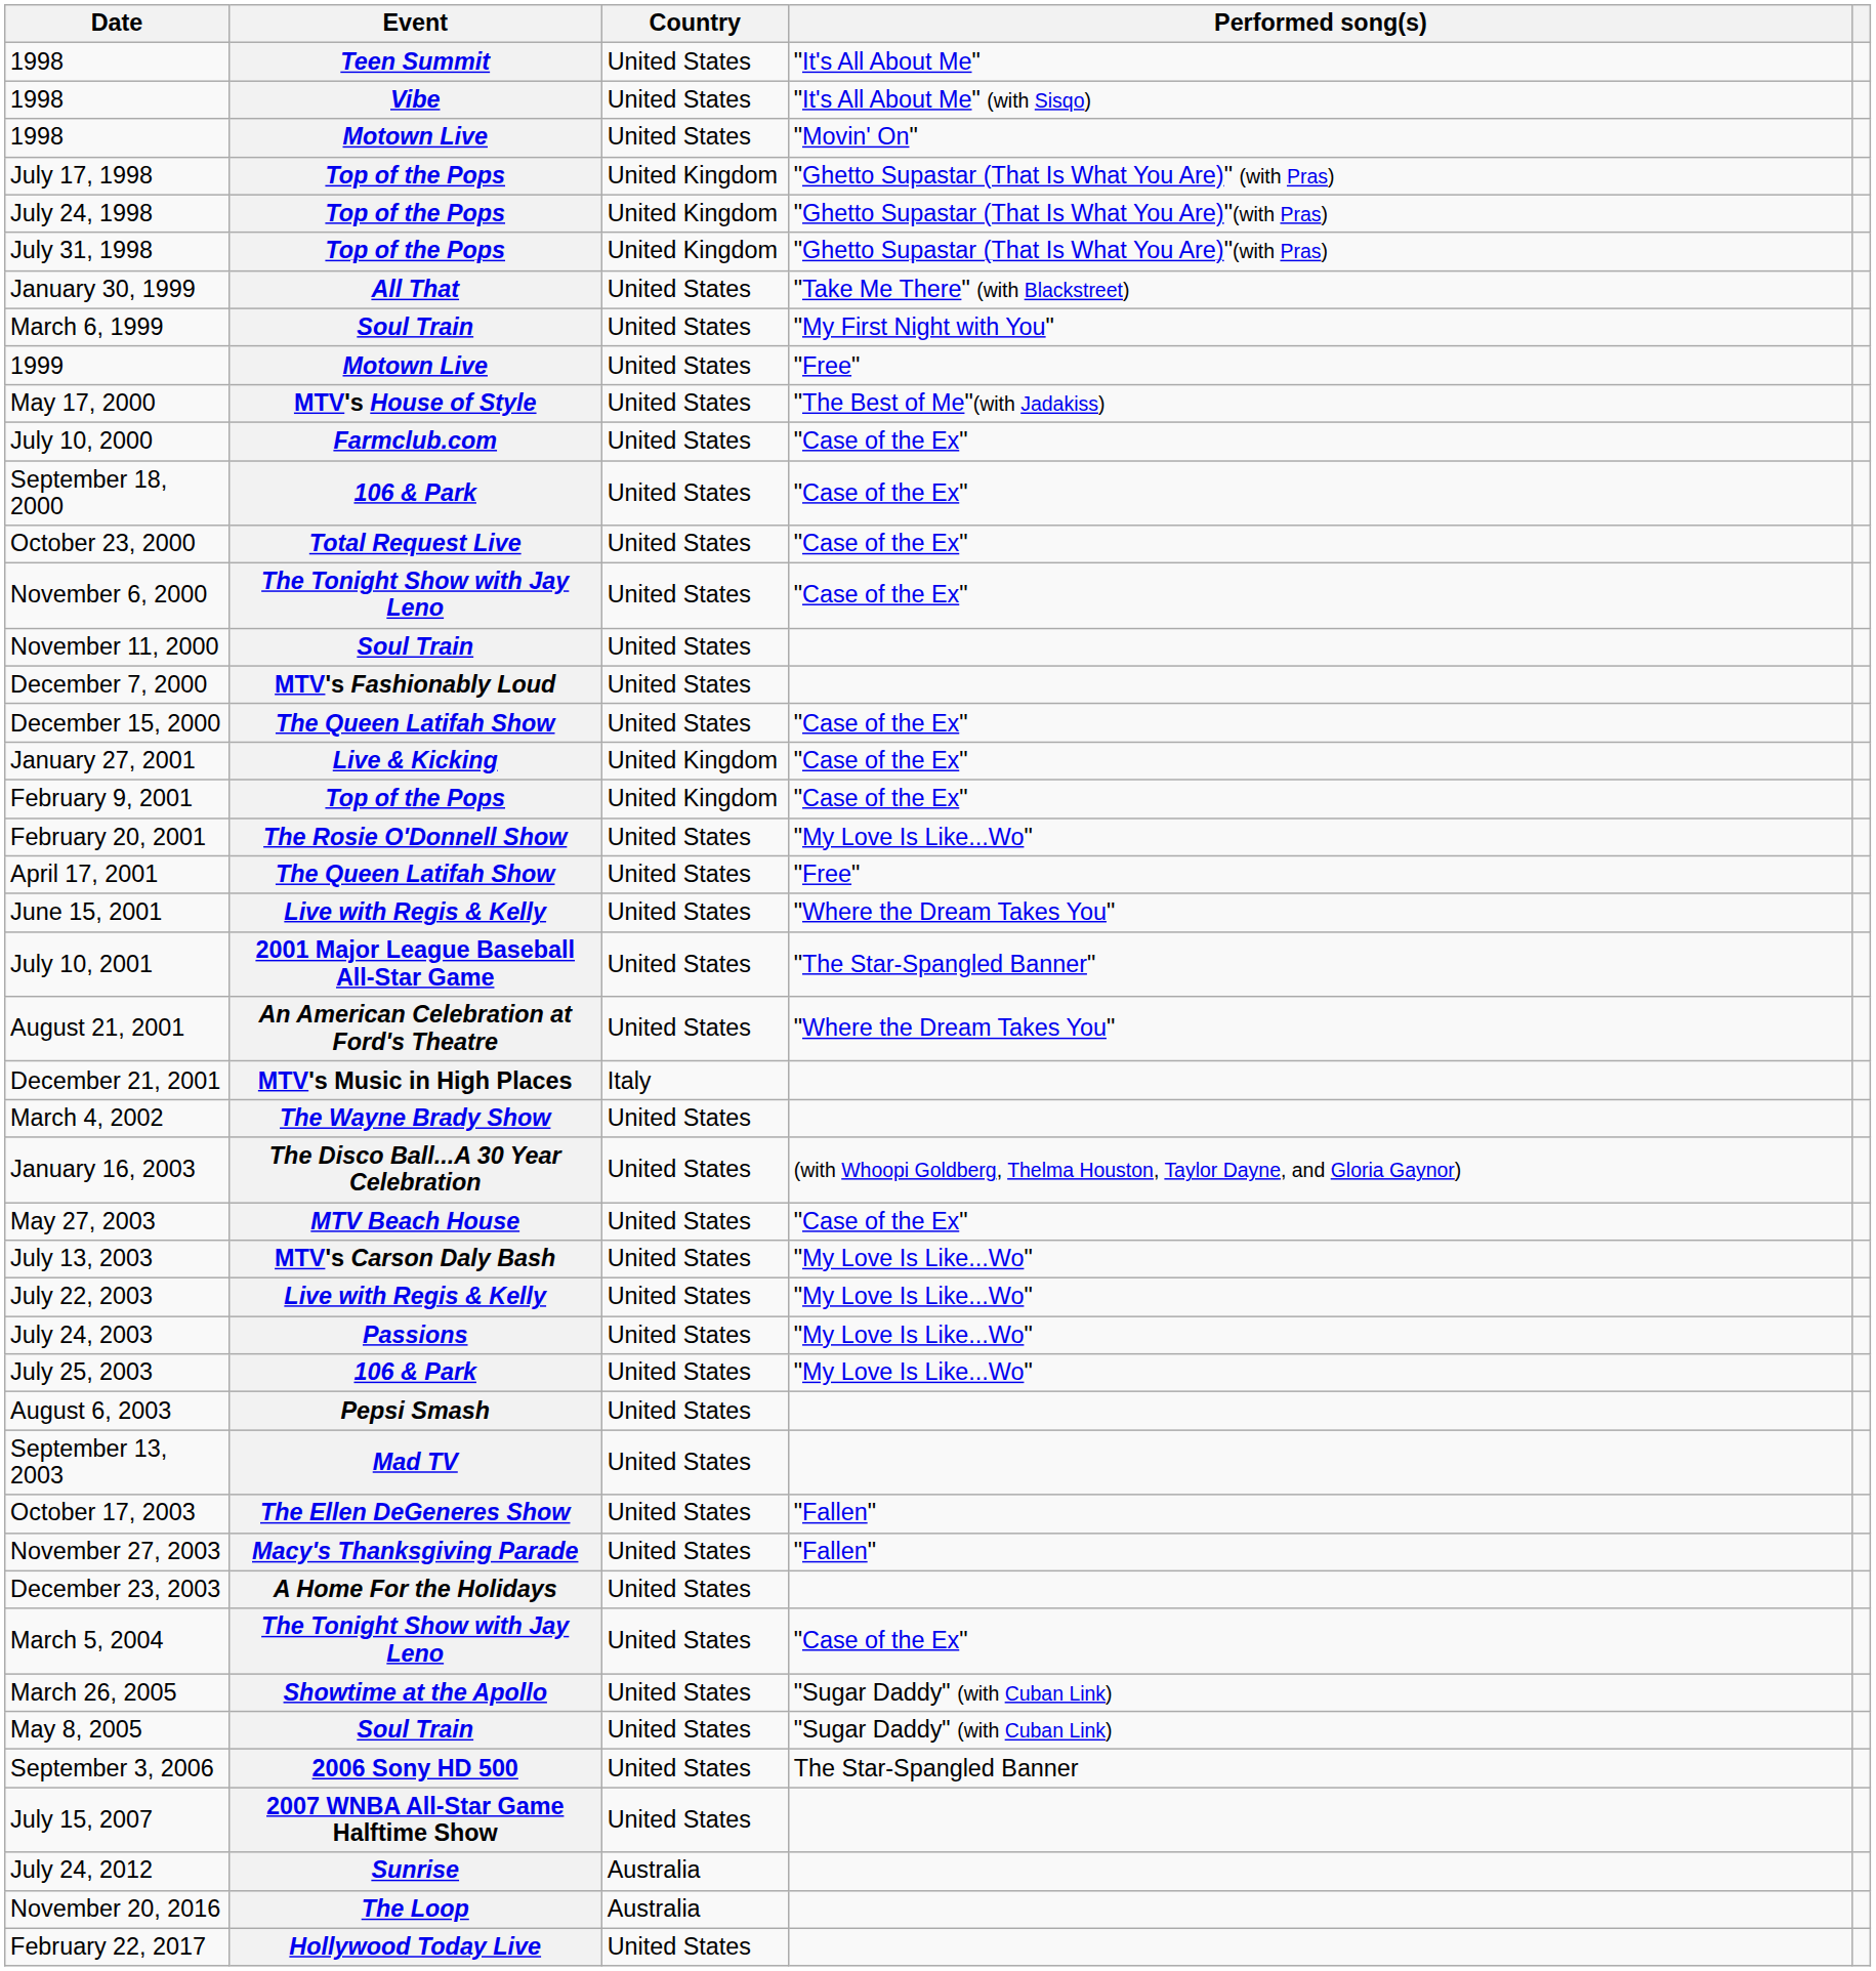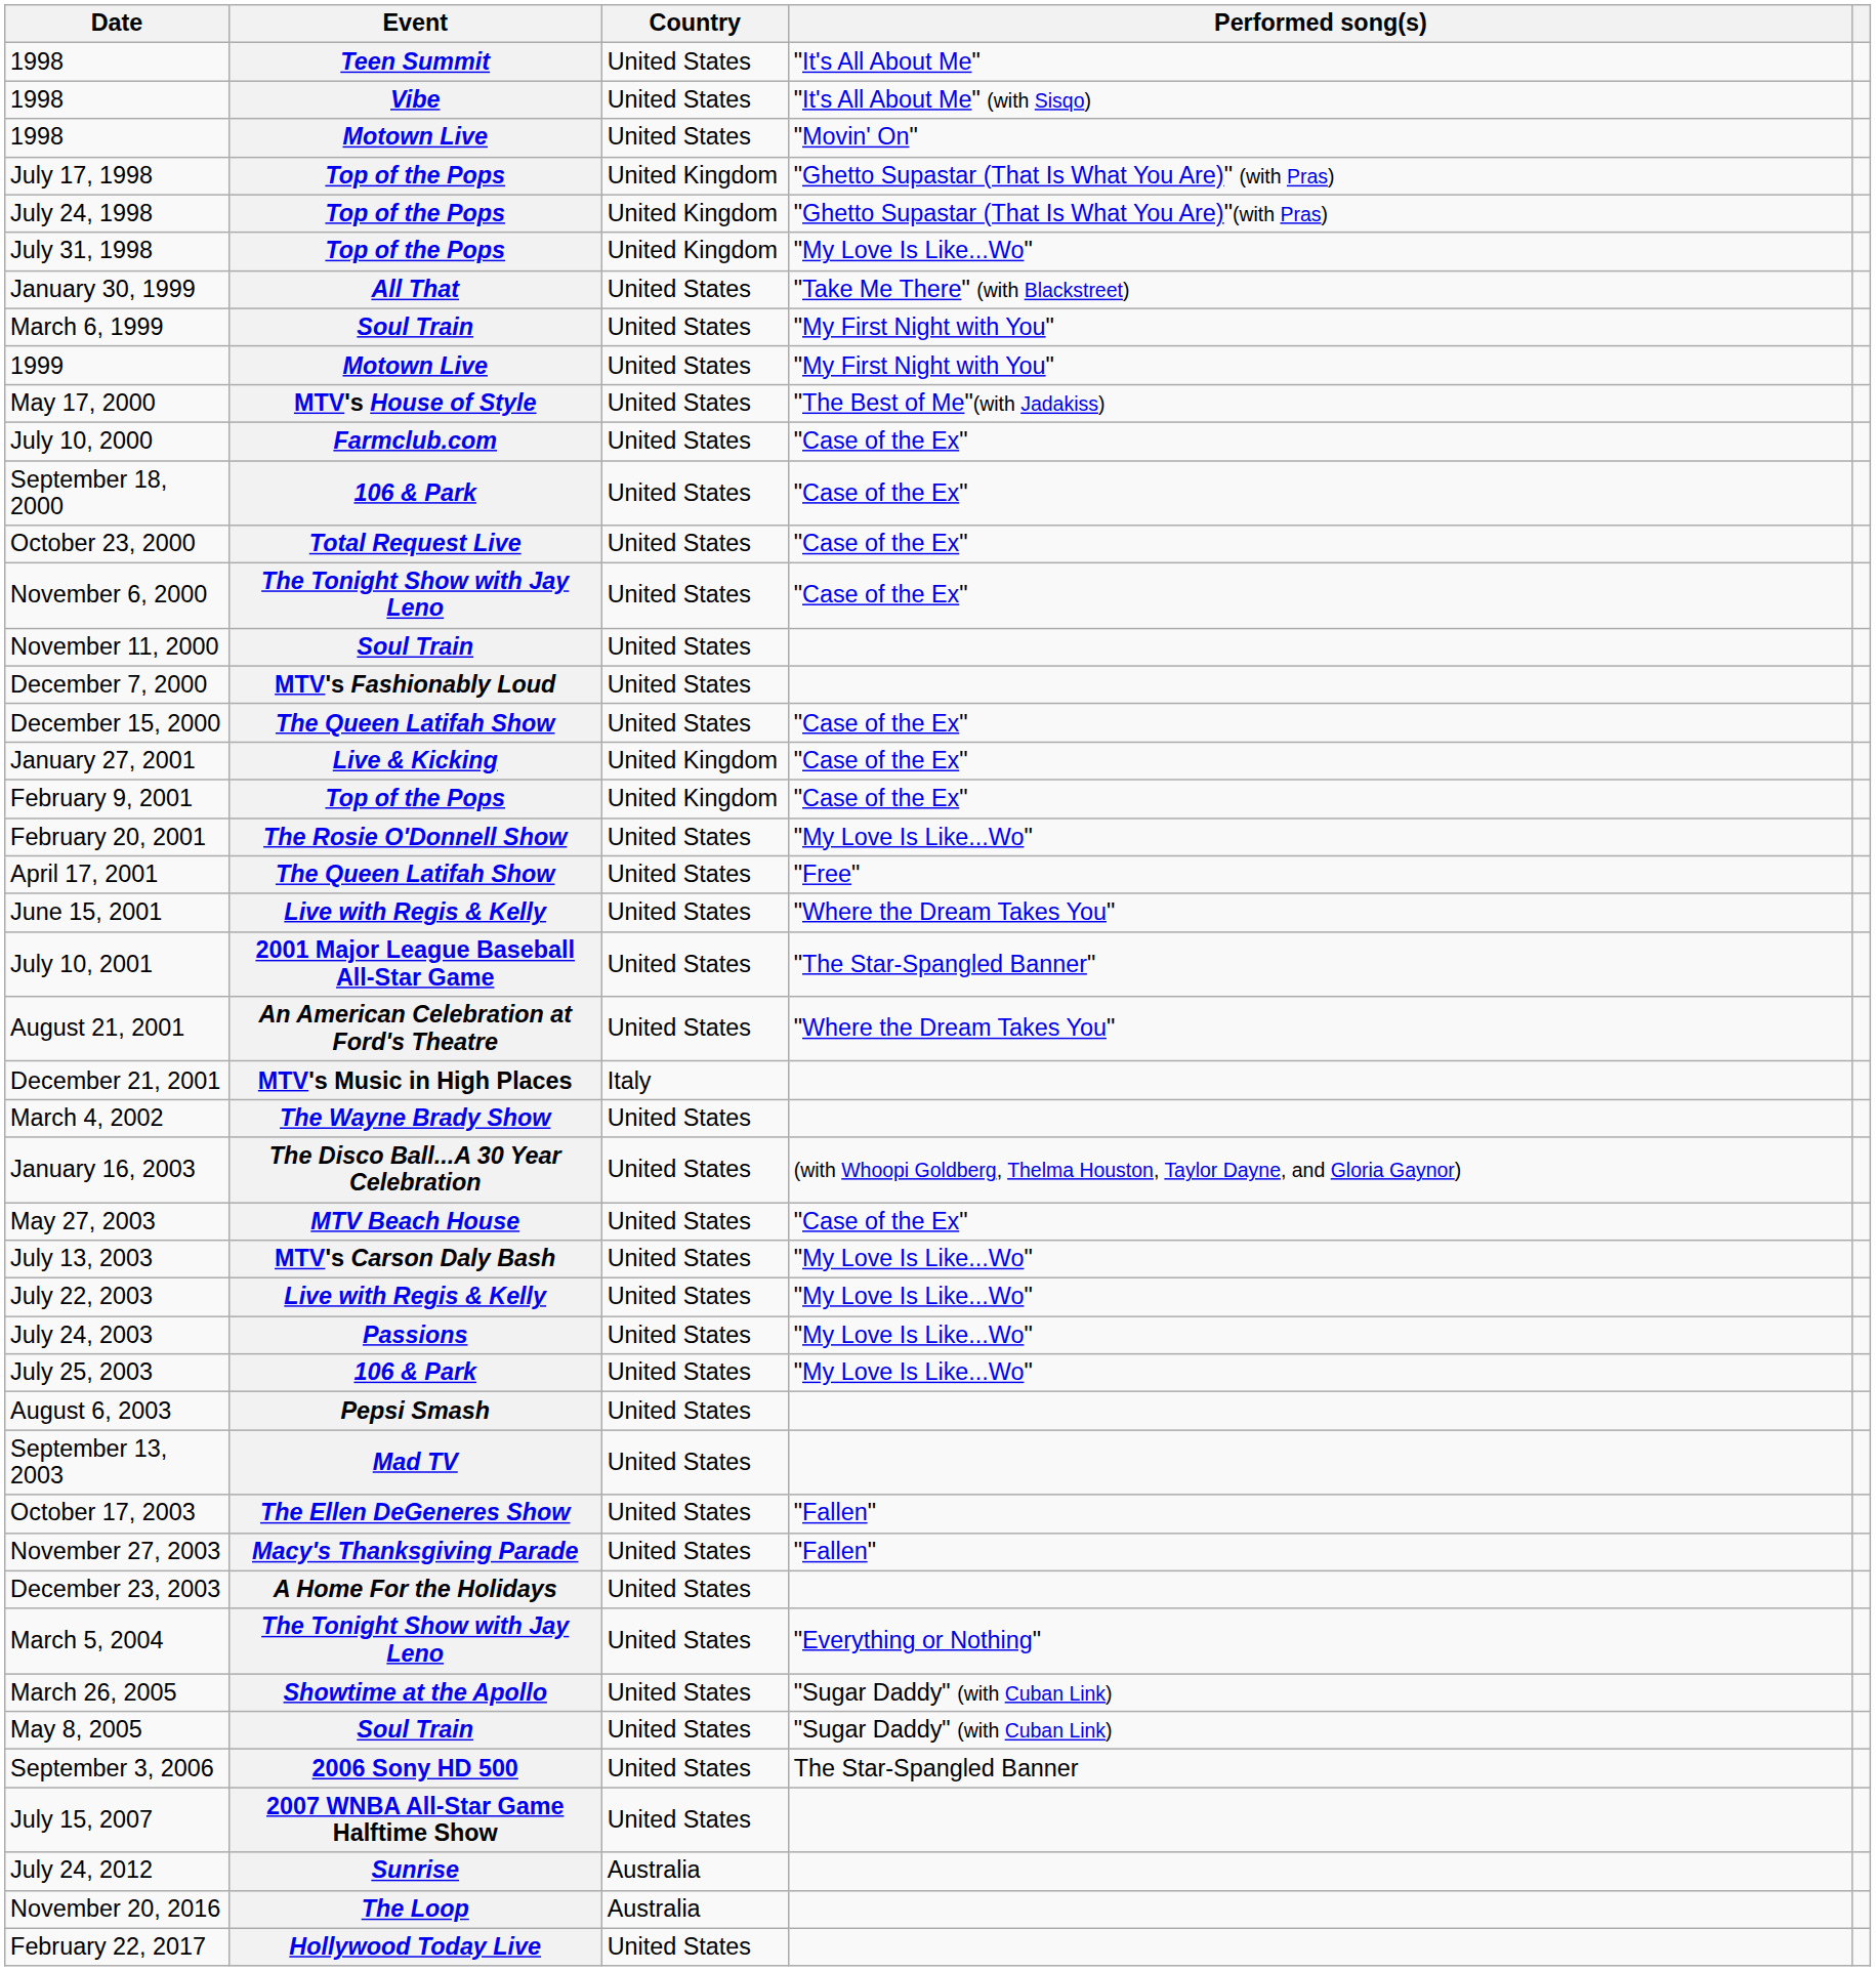 <table class="wikitable sortable plainrowheaders">
 <tr>
 <th style="width:12%;">Date</th>
 <th style="width:20%;">Event</th>
 <th style="width:10%;">Country</th>
 <th>Performed song(s)</th>
 <th scope="col" class="unsortable"></th>
 </tr>
 <tr>
 <td>1998</td>
 <th scope="row"><em><a href='#'>Teen Summit</a></em></th>
 <td>United States</td>
 <td>"<a href='#'>It's All About Me</a>"</td>
 <td style="text-align:center;"></td>
 </tr>
 <tr>
 <td>1998</td>
 <th scope="row"><em><a href='#'>Vibe</a></em></th>
 <td>United States</td>
 <td>"<a href='#'>It's All About Me</a>" <small>(with <a href='#'>Sisqo</a>)</small></td>
 <td style="text-align:center;"></td>
 </tr>
 <tr>
 <td>1998</td>
 <th scope="row"><em><a href='#'>Motown Live</a></em></th>
 <td>United States</td>
 <td>"<a href='#'>Movin' On</a>"</td>
 <td style="text-align:center;"></td>
 </tr>
 <tr>
 <td>July 17, 1998</td>
 <th scope="row"><em><a href='#'>Top of the Pops</a></em></th>
 <td>United Kingdom</td>
 <td>"<a href='#'>Ghetto Supastar (That Is What You Are)</a>" <small>(with <a href='#'>Pras</a>)</small></td>
 <td style="text-align:center;"></td>
 </tr>
 <tr>
 <td>July 24, 1998</td>
 <th scope="row"><em><a href='#'>Top of the Pops</a></em></th>
 <td>United Kingdom</td>
 <td>"<a href='#'>Ghetto Supastar (That Is What You Are)</a>"<small>(with <a href='#'>Pras</a>)</small></td>
 <td style="text-align:center;"></td>
 </tr>
 <tr>
 <td>July 31, 1998</td>
 <th scope="row"><em><a href='#'>Top of the Pops</a></em></th>
 <td>United Kingdom</td>
-<td>"<a href='#'>Ghetto Supastar (That Is What You Are)</a>"<small>(with <a href='#'>Pras</a>)</small></td>
+<td>"<a href='#'>My Love Is Like...Wo</a>"</td>
 <td style="text-align:center;"></td>
 </tr>
 <tr>
 <td>January 30, 1999</td>
 <th scope="row"><em><a href='#'>All That</a></em></th>
 <td>United States</td>
 <td>"<a href='#'>Take Me There</a>" <small>(with <a href='#'>Blackstreet</a>)</small></td>
 <td style="text-align:center;"></td>
 </tr>
 <tr>
 <td>March 6, 1999</td>
 <th scope="row"><em><a href='#'>Soul Train</a></em></th>
 <td>United States</td>
 <td>"<a href='#'>My First Night with You</a>"</td>
 <td style="text-align:center;"></td>
 </tr>
 <tr>
 <td>1999</td>
 <th scope="row"><em><a href='#'>Motown Live</a></em></th>
 <td>United States</td>
-<td>"<a href='#'>Free</a>"</td>
+<td>"<a href='#'>My First Night with You</a>"</td>
 <td style="text-align:center;"></td>
 </tr>
 <tr>
 <td>May 17, 2000</td>
 <th scope="row"><a href='#'>MTV</a>'s <em><a href='#'>House of Style</a></em></th>
 <td>United States</td>
 <td>"<a href='#'>The Best of Me</a>"<small>(with <a href='#'>Jadakiss</a>)</small></td>
 <td style="text-align:center;"></td>
 </tr>
 <tr>
 <td>July 10, 2000</td>
 <th scope="row"><em><a href='#'>Farmclub.com</a></em></th>
 <td>United States</td>
 <td>"<a href='#'>Case of the Ex</a>"</td>
 <td style="text-align:center;"></td>
 </tr>
 <tr>
 <td>September 18, 2000</td>
 <th scope="row"><em><a href='#'>106 & Park</a></em></th>
 <td>United States</td>
 <td>"<a href='#'>Case of the Ex</a>"</td>
 <td style="text-align:center;"></td>
 </tr>
 <tr>
 <td>October 23, 2000</td>
 <th scope="row"><em><a href='#'>Total Request Live</a></em></th>
 <td>United States</td>
 <td>"<a href='#'>Case of the Ex</a>"</td>
 <td style="text-align:center;"></td>
 </tr>
 <tr>
 <td>November 6, 2000</td>
 <th scope="row"><em><a href='#'>The Tonight Show with Jay Leno</a></em></th>
 <td>United States</td>
 <td>"<a href='#'>Case of the Ex</a>"</td>
 <td style="text-align:center;"></td>
 </tr>
 <tr>
 <td>November 11, 2000</td>
 <th scope="row"><em><a href='#'>Soul Train</a></em></th>
 <td>United States</td>
 <td></td>
 <td style="text-align:center;"></td>
 </tr>
 <tr>
 <td>December 7, 2000</td>
 <th scope="row"><a href='#'>MTV</a>'s <em>Fashionably Loud</em></th>
 <td>United States</td>
 <td></td>
 <td style="text-align:center;"></td>
 </tr>
 <tr>
 <td>December 15, 2000</td>
 <th scope="row"><em><a href='#'>The Queen Latifah Show</a></em></th>
 <td>United States</td>
 <td>"<a href='#'>Case of the Ex</a>"</td>
 <td style="text-align:center;"></td>
 </tr>
 <tr>
 <td>January 27, 2001</td>
 <th scope="row"><em><a href='#'>Live & Kicking</a></em></th>
 <td>United Kingdom</td>
 <td>"<a href='#'>Case of the Ex</a>"</td>
 <td style="text-align:center;"></td>
 </tr>
 <tr>
 <td>February 9, 2001</td>
 <th scope="row"><em><a href='#'>Top of the Pops</a></em></th>
 <td>United Kingdom</td>
 <td>"<a href='#'>Case of the Ex</a>"</td>
 <td style="text-align:center;"></td>
 </tr>
 <tr>
 <td>February 20, 2001</td>
 <th scope="row"><em><a href='#'>The Rosie O'Donnell Show</a></em></th>
 <td>United States</td>
 <td>"<a href='#'>My Love Is Like...Wo</a>"</td>
 <td style="text-align:center;"></td>
 </tr>
 <tr>
 <td>April 17, 2001</td>
 <th scope="row"><em><a href='#'>The Queen Latifah Show</a></em></th>
 <td>United States</td>
 <td>"<a href='#'>Free</a>"</td>
 <td style="text-align:center;"></td>
 </tr>
 <tr>
 <td>June 15, 2001</td>
 <th scope="row"><em><a href='#'>Live with Regis & Kelly</a></em></th>
 <td>United States</td>
 <td>"<a href='#'>Where the Dream Takes You</a>"</td>
 <td style="text-align:center;"></td>
 </tr>
 <tr>
 <td>July 10, 2001</td>
 <th scope="row"><a href='#'>2001 Major League Baseball All-Star Game</a></th>
 <td>United States</td>
 <td>"<a href='#'>The Star-Spangled Banner</a>"</td>
 <td style="text-align:center;"></td>
 </tr>
 <tr>
 <td>August 21, 2001</td>
 <th scope="row"><em>An American Celebration at Ford's Theatre</em></th>
 <td>United States</td>
 <td>"<a href='#'>Where the Dream Takes You</a>"</td>
 <td style="text-align:center;"></td>
 </tr>
 <tr>
 <td>December 21, 2001</td>
 <th scope="row"><a href='#'>MTV</a>'s Music in High Places</th>
 <td>Italy</td>
 <td></td>
 <td style="text-align:center;"></td>
 </tr>
 <tr>
 <td>March 4, 2002</td>
 <th scope="row"><em><a href='#'>The Wayne Brady Show</a></em></th>
 <td>United States</td>
 <td></td>
 <td style="text-align:center;"></td>
 </tr>
 <tr>
 <td>January 16, 2003</td>
 <th scope="row"><em>The Disco Ball...A 30 Year Celebration</em></th>
 <td>United States</td>
 <td> <small> (with <a href='#'>Whoopi Goldberg</a>, <a href='#'>Thelma Houston</a>, <a href='#'>Taylor Dayne</a>, and <a href='#'>Gloria Gaynor</a>)</small></td>
 <td style="text-align:center;"></td>
 </tr>
 <tr>
 <td>May 27, 2003</td>
 <th scope="row"><em><a href='#'>MTV Beach House</a></em></th>
 <td>United States</td>
 <td>"<a href='#'>Case of the Ex</a>"</td>
 <td style="text-align:center;"></td>
 </tr>
 <tr>
 <td>July 13, 2003</td>
 <th scope="row"><a href='#'>MTV</a>'s <em>Carson Daly Bash</em></th>
 <td>United States</td>
 <td>"<a href='#'>My Love Is Like...Wo</a>"</td>
 <td style="text-align:center;"></td>
 </tr>
 <tr>
 <td>July 22, 2003</td>
 <th scope="row"><em><a href='#'>Live with Regis & Kelly</a></em></th>
 <td>United States</td>
 <td>"<a href='#'>My Love Is Like...Wo</a>"</td>
 <td style="text-align:center;"></td>
 </tr>
 <tr>
 <td>July 24, 2003</td>
 <th scope="row"><em><a href='#'>Passions</a></em></th>
 <td>United States</td>
 <td>"<a href='#'>My Love Is Like...Wo</a>"</td>
 <td style="text-align:center;"></td>
 </tr>
 <tr>
 <td>July 25, 2003</td>
 <th scope="row"><em><a href='#'>106 & Park</a></em></th>
 <td>United States</td>
 <td>"<a href='#'>My Love Is Like...Wo</a>"</td>
 <td style="text-align:center;"></td>
 </tr>
 <tr>
 <td>August 6, 2003</td>
 <th scope="row"><em>Pepsi Smash</em></th>
 <td>United States</td>
 <td></td>
 <td style="text-align:center;"></td>
 </tr>
 <tr>
 <td>September 13, 2003</td>
 <th scope="row"><em><a href='#'>Mad TV</a></em></th>
 <td>United States</td>
 <td></td>
 <td style="text-align:center;"></td>
 </tr>
 <tr>
 <td>October 17, 2003</td>
 <th scope="row"><em><a href='#'>The Ellen DeGeneres Show</a></em></th>
 <td>United States</td>
 <td>"<a href='#'>Fallen</a>"</td>
 <td style="text-align:center;"></td>
 </tr>
 <tr>
 <td>November 27, 2003</td>
 <th scope="row"><em><a href='#'>Macy's Thanksgiving Parade</a></em></th>
 <td>United States</td>
 <td>"<a href='#'>Fallen</a>"</td>
 <td style="text-align:center;"></td>
 </tr>
 <tr>
 <td>December 23, 2003</td>
 <th scope="row"><em>A Home For the Holidays</em></th>
 <td>United States</td>
 <td></td>
 <td style="text-align:center;"></td>
 </tr>
 <tr>
 <td>March 5, 2004</td>
 <th scope="row"><em><a href='#'>The Tonight Show with Jay Leno</a></em></th>
 <td>United States</td>
-<td>"<a href='#'>Case of the Ex</a>"</td>
+<td>"<a href='#'>Everything or Nothing</a>"</td>
 <td style="text-align:center;"></td>
 </tr>
 <tr>
 <td>March 26, 2005</td>
 <th scope="row"><em><a href='#'>Showtime at the Apollo</a></em></th>
 <td>United States</td>
 <td>"Sugar Daddy" <small>(with <a href='#'>Cuban Link</a>)</small></td>
 <td style="text-align:center;"></td>
 </tr>
 <tr>
 <td>May 8, 2005</td>
 <th scope="row"><em><a href='#'>Soul Train</a></em></th>
 <td>United States</td>
 <td>"Sugar Daddy" <small>(with <a href='#'>Cuban Link</a>)</small></td>
 <td style="text-align:center;"></td>
 </tr>
 <tr>
 <td>September 3, 2006</td>
 <th scope="row"><a href='#'>2006 Sony HD 500</a></th>
 <td>United States</td>
 <td>The Star-Spangled Banner</td>
 <td style="text-align:center;"></td>
 </tr>
 <tr>
 <td>July 15, 2007</td>
 <th scope="row"><a href='#'>2007 WNBA All-Star Game</a> Halftime Show</th>
 <td>United States</td>
 <td></td>
 <td style="text-align:center;"></td>
 </tr>
 <tr>
 <td>July 24, 2012</td>
 <th scope="row"><em><a href='#'>Sunrise</a></em></th>
 <td>Australia</td>
 <td></td>
 <td style="text-align:center;"></td>
 </tr>
 <tr>
 <td>November 20, 2016</td>
 <th scope="row"><em><a href='#'>The Loop</a></em></th>
 <td>Australia</td>
 <td></td>
 <td></td>
 </tr>
 <tr>
 <td>February 22, 2017</td>
 <th scope="row"><em><a href='#'>Hollywood Today Live</a></em></th>
 <td>United States</td>
 <td></td>
 <td style="text-align:center;"></td>
 </tr>
 </table>
